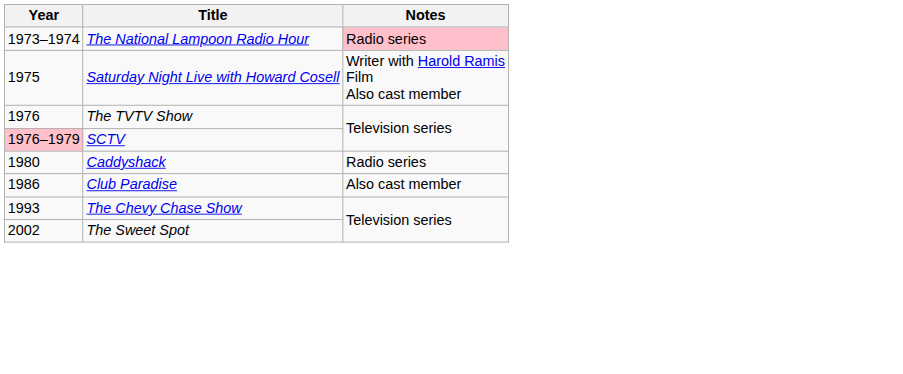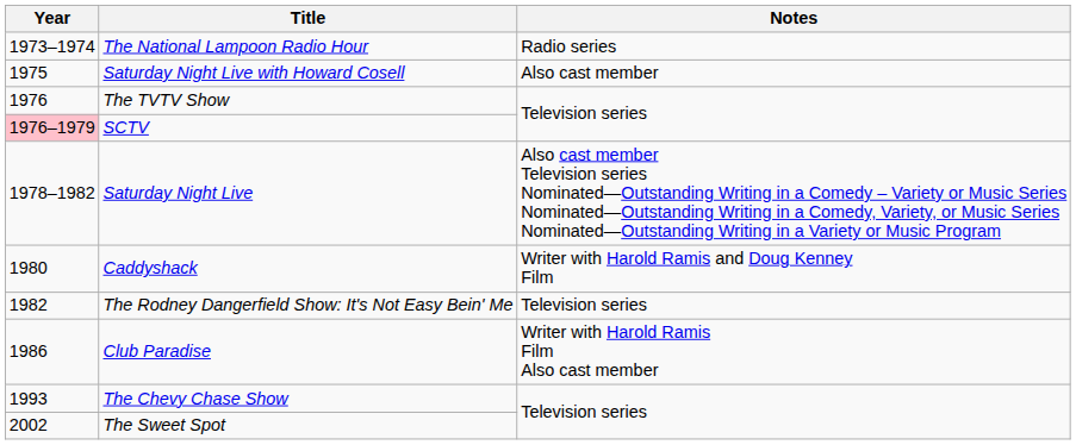 <table class="wikitable sortable">
 <tr>
 <th>Year</th>
 <th>Title</th>
 <th>Notes</th>
 </tr>
 <tr>
 <td>1973–1974</td>
 <td><em><a href='#'>The National Lampoon Radio Hour</a></em></td>
-<td style="background: pink;">Radio series</td>
+<td>Radio series</td>
 </tr>
 <tr>
 <td>1975</td>
 <td><em><a href='#'>Saturday Night Live with Howard Cosell</a></em></td>
-<td>Writer with <a href='#'>Harold Ramis</a><br>Film<br>Also cast member</td>
+<td>Also cast member</td>
 </tr>
 <tr>
 <td>1976</td>
 <td><em>The TVTV Show</em></td>
 <td rowspan="2">Television series</td>
 </tr>
 <tr>
 <td style="background: pink;">1976–1979</td>
 <td><em><a href='#'>SCTV</a></em></td>
 </tr>
 <tr>
+<td>1978–1982</td>
+<td><em><a href='#'>Saturday Night Live</a></em></td>
+<td>Also <a href='#'>cast member</a><br>Television series<br>Nominated—<a href='#'>Outstanding Writing in a Comedy – Variety or Music Series</a> <br>Nominated—<a href='#'>Outstanding Writing in a Comedy, Variety, or Music Series</a> <br>Nominated—<a href='#'>Outstanding Writing in a Variety or Music Program</a> </td>
+</tr>
+<tr>
 <td>1980</td>
 <td><em><a href='#'>Caddyshack</a></em></td>
-<td>Radio series</td>
+<td>Writer with <a href='#'>Harold Ramis</a> and <a href='#'>Doug Kenney</a><br>Film</td>
+</tr>
+<tr>
+<td>1982</td>
+<td><em>The Rodney Dangerfield Show: It's Not Easy Bein' Me</em></td>
+<td>Television series</td>
 </tr>
 <tr>
 <td>1986</td>
 <td><em><a href='#'>Club Paradise</a></em></td>
-<td>Also cast member</td>
+<td>Writer with <a href='#'>Harold Ramis</a><br>Film<br>Also cast member</td>
 </tr>
 <tr>
 <td>1993</td>
 <td><em><a href='#'>The Chevy Chase Show</a></em></td>
 <td rowspan="2">Television series</td>
 </tr>
 <tr>
 <td>2002</td>
 <td><em>The Sweet Spot</em></td>
 </tr>
 </table>
